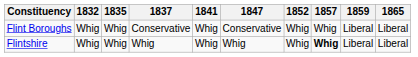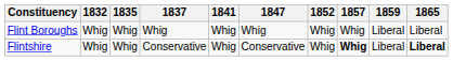 <table class=wikitable sortable>
 <tr>
 <th>Constituency</th>
 <th>1832</th>
 <th>1835</th>
 <th>1837</th>
 <th>1841</th>
 <th>1847</th>
 <th>1852</th>
 <th>1857</th>
 <th>1859</th>
 <th>1865</th>
 </tr>
 <tr>
 <td><a href='#'>Flint Boroughs</a></td>
 <td bgcolor=>Whig</td>
 <td bgcolor=>Whig</td>
-<td bgcolor=>Conservative</td>
 <td bgcolor=>Whig</td>
-<td bgcolor=>Conservative</td>
+<td bgcolor=>Whig</td>
+<td bgcolor=>Whig</td>
 <td bgcolor=>Whig</td>
 <td bgcolor=>Whig</td>
 <td bgcolor=>Liberal</td>
 <td bgcolor=>Liberal</td>
 </tr>
 <tr>
 <td><a href='#'>Flintshire</a></td>
 <td bgcolor=>Whig</td>
 <td bgcolor=>Whig</td>
+<td bgcolor=>Conservative</td>
 <td bgcolor=>Whig</td>
-<td bgcolor=>Whig</td>
-<td bgcolor=>Whig</td>
+<td bgcolor=>Conservative</td>
 <td bgcolor=>Whig</td>
 <td bgcolor=><strong>Whig</strong></td>
 <td bgcolor=>Liberal</td>
-<td bgcolor=>Liberal</td>
+<td bgcolor=><strong>Liberal</strong></td>
 </tr>
 </table>
